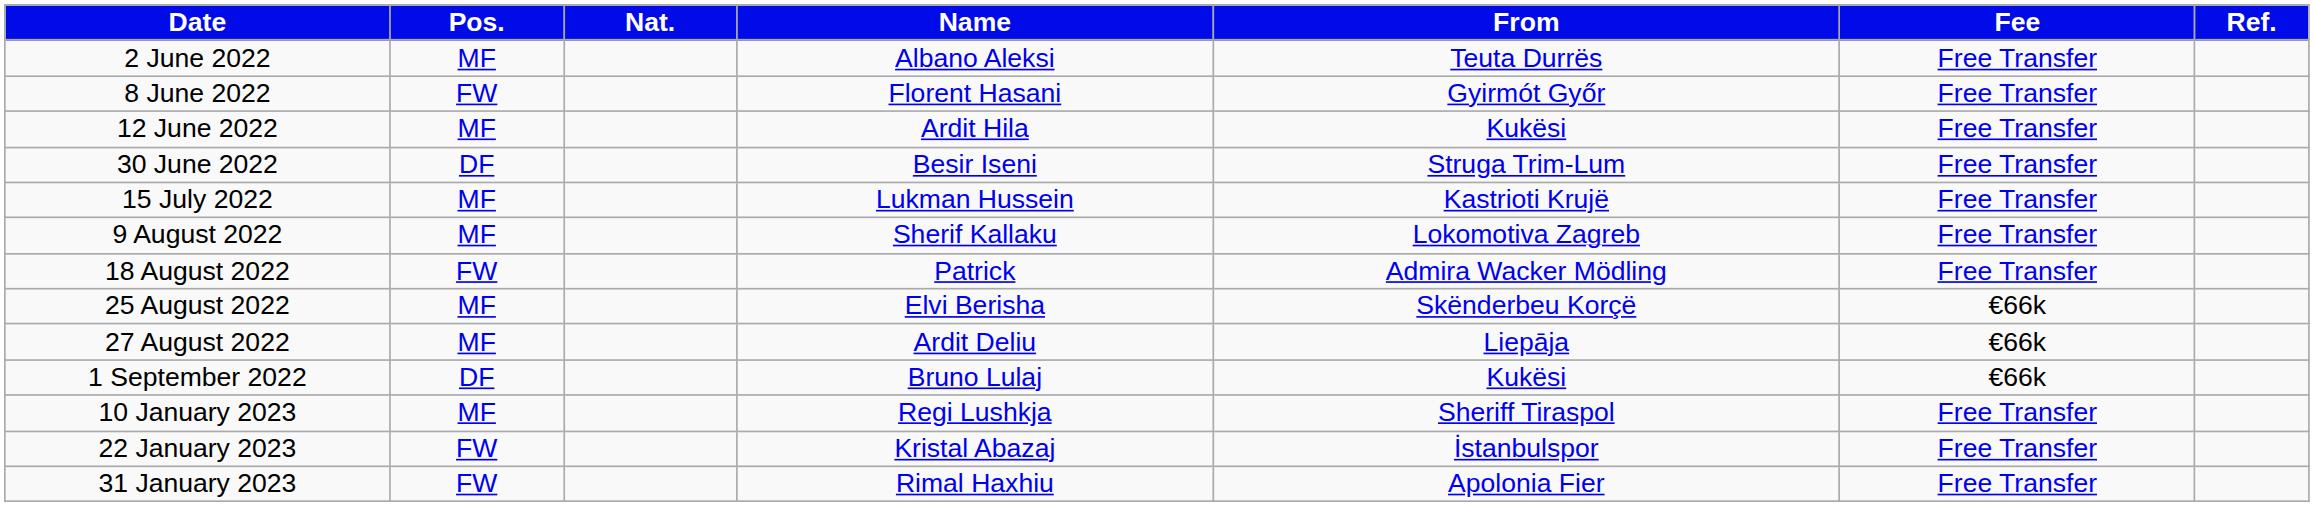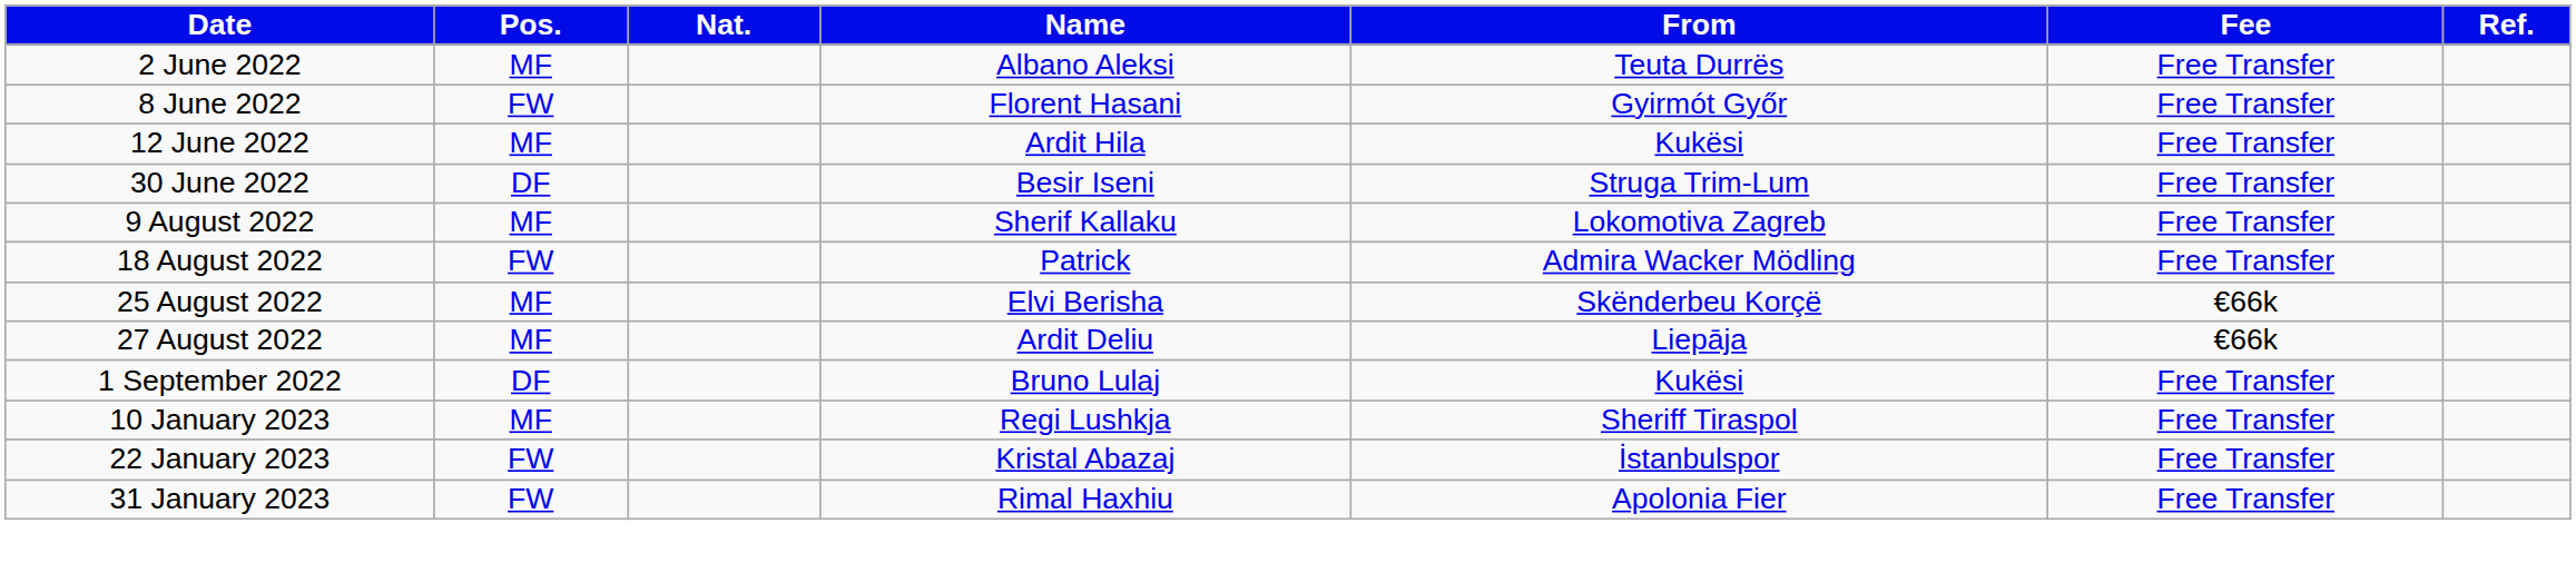 <table class="wikitable sortable alternance" style="font-size:100%; text-align:center; line-height:14px; width:70%;">
 <tr>
 <th style="background:#000be8;color:#FFFFFF; width:120px;">Date</th>
 <th style="background:#000be8;color:#FFFFFF; width:50px;">Pos.</th>
 <th style="background:#000be8;color:#FFFFFF; width:50px;">Nat.</th>
 <th style="background:#000be8;color:#FFFFFF; width:150px;">Name</th>
 <th style="background:#000be8;color:#FFFFFF; width:200px;">From</th>
 <th style="background:#000be8;color:#FFFFFF; width:110px;">Fee</th>
 <th style="background:#000be8;color:#FFFFFF; width:25px;">Ref.</th>
 </tr>
 <tr>
 <td>2 June 2022</td>
 <td><a href='#'>MF</a></td>
 <td></td>
 <td><a href='#'>Albano Aleksi</a></td>
 <td><a href='#'>Teuta Durrës</a></td>
 <td><a href='#'>Free Transfer</a></td>
 <td></td>
 </tr>
 <tr>
 <td>8 June 2022</td>
 <td><a href='#'>FW</a></td>
 <td></td>
 <td><a href='#'>Florent Hasani</a></td>
 <td> <a href='#'>Gyirmót Győr</a></td>
 <td><a href='#'>Free Transfer</a></td>
 <td></td>
 </tr>
 <tr>
 <td>12 June 2022</td>
 <td><a href='#'>MF</a></td>
 <td></td>
 <td><a href='#'>Ardit Hila</a></td>
 <td><a href='#'>Kukësi</a></td>
 <td><a href='#'>Free Transfer</a></td>
 <td></td>
 </tr>
 <tr>
 <td>30 June 2022</td>
 <td><a href='#'>DF</a></td>
 <td></td>
 <td><a href='#'>Besir Iseni</a></td>
 <td> <a href='#'>Struga Trim-Lum</a></td>
 <td><a href='#'>Free Transfer</a></td>
 <td></td>
 </tr>
 <tr>
-<td>15 July 2022</td>
-<td><a href='#'>MF</a></td>
-<td></td>
-<td><a href='#'>Lukman Hussein</a></td>
-<td><a href='#'>Kastrioti Krujë</a></td>
-<td><a href='#'>Free Transfer</a></td>
-<td></td>
-</tr>
-<tr>
 <td>9 August 2022</td>
 <td><a href='#'>MF</a></td>
 <td></td>
 <td><a href='#'>Sherif Kallaku</a></td>
 <td> <a href='#'>Lokomotiva Zagreb</a></td>
 <td><a href='#'>Free Transfer</a></td>
 <td></td>
 </tr>
 <tr>
 <td>18 August 2022</td>
 <td><a href='#'>FW</a></td>
 <td></td>
 <td><a href='#'>Patrick</a></td>
 <td> <a href='#'>Admira Wacker Mödling</a></td>
 <td><a href='#'>Free Transfer</a></td>
 <td></td>
 </tr>
 <tr>
 <td>25 August 2022</td>
 <td><a href='#'>MF</a></td>
 <td></td>
 <td><a href='#'>Elvi Berisha</a></td>
 <td><a href='#'>Skënderbeu Korçë</a></td>
 <td>€66k</td>
 <td></td>
 </tr>
 <tr>
 <td>27 August 2022</td>
 <td><a href='#'>MF</a></td>
 <td></td>
 <td><a href='#'>Ardit Deliu</a></td>
 <td> <a href='#'>Liepāja</a></td>
 <td>€66k</td>
 <td></td>
 </tr>
 <tr>
 <td>1 September 2022</td>
 <td><a href='#'>DF</a></td>
 <td></td>
 <td><a href='#'>Bruno Lulaj</a></td>
 <td><a href='#'>Kukësi</a></td>
-<td>€66k</td>
+<td><a href='#'>Free Transfer</a></td>
 <td></td>
 </tr>
 <tr>
 <td>10 January 2023</td>
 <td><a href='#'>MF</a></td>
 <td></td>
 <td><a href='#'>Regi Lushkja</a></td>
 <td> <a href='#'>Sheriff Tiraspol</a></td>
 <td><a href='#'>Free Transfer</a></td>
 <td></td>
 </tr>
 <tr>
 <td>22 January 2023</td>
 <td><a href='#'>FW</a></td>
 <td></td>
 <td><a href='#'>Kristal Abazaj</a></td>
 <td> <a href='#'>İstanbulspor</a></td>
 <td><a href='#'>Free Transfer</a></td>
 <td></td>
 </tr>
 <tr>
 <td>31 January 2023</td>
 <td><a href='#'>FW</a></td>
 <td></td>
 <td><a href='#'>Rimal Haxhiu</a></td>
 <td><a href='#'>Apolonia Fier</a></td>
 <td><a href='#'>Free Transfer</a></td>
 <td></td>
 </tr>
 </table>
